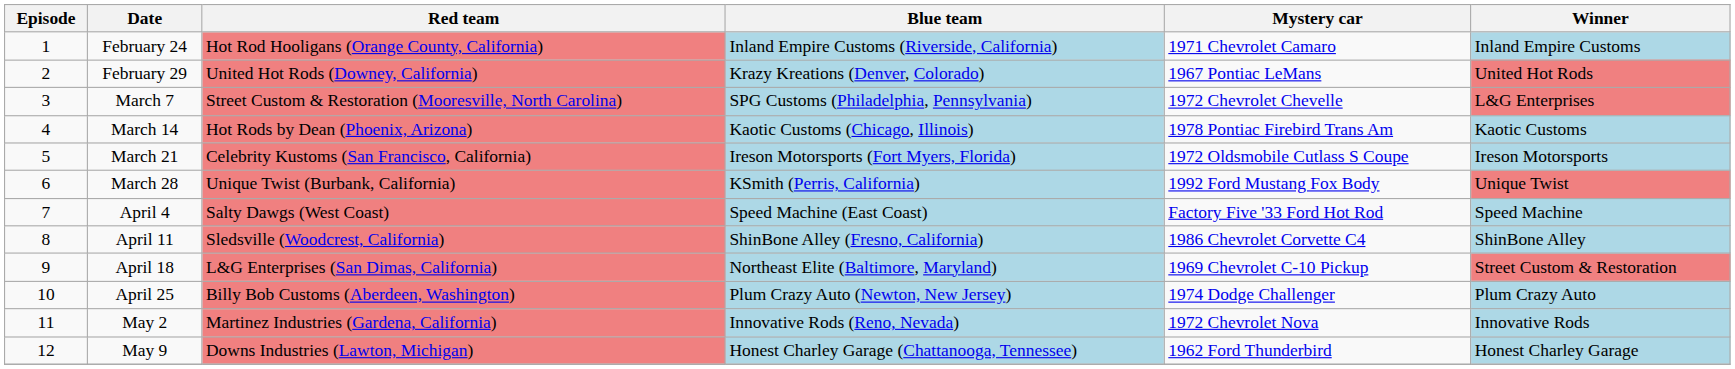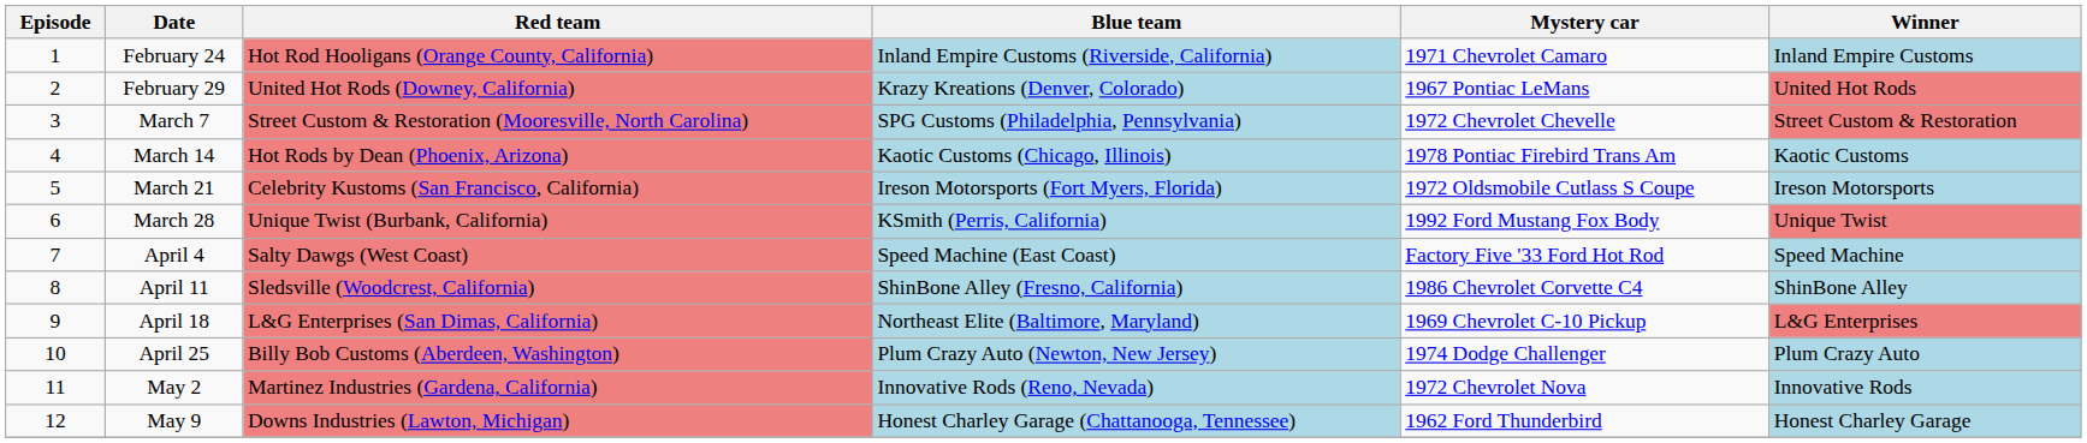 <table class="wikitable sortable" width="100%">
 <tr>
 <th bgcolor="white"><span>Episode</span></th>
 <th bgcolor="white"><span>Date</span></th>
 <th bgcolor="green"><span>Red team</span></th>
 <th bgcolor="green"><span>Blue team</span></th>
 <th bgcolor="green"><span>Mystery car</span></th>
 <th bgcolor="green"><span>Winner</span></th>
 </tr>
 <tr>
 <td align="center">1</td>
 <td align="center">February 24</td>
 <td bgcolor="lightcoral">Hot Rod Hooligans (<a href='#'>Orange County, California</a>)</td>
 <td bgcolor="lightblue">Inland Empire Customs (<a href='#'>Riverside, California</a>)</td>
 <td><a href='#'>1971 Chevrolet Camaro</a></td>
 <td bgcolor="lightblue">Inland Empire Customs</td>
 </tr>
 <tr>
 <td align="center">2</td>
 <td align="center">February 29</td>
 <td bgcolor="lightcoral">United Hot Rods (<a href='#'>Downey, California</a>)</td>
 <td bgcolor="lightblue">Krazy Kreations (<a href='#'>Denver</a>, <a href='#'>Colorado</a>)</td>
 <td><a href='#'>1967 Pontiac LeMans</a></td>
 <td bgcolor="lightcoral">United Hot Rods</td>
 </tr>
 <tr>
 <td align="center">3</td>
 <td align="center">March 7</td>
 <td bgcolor="lightcoral">Street Custom & Restoration (<a href='#'>Mooresville, North Carolina</a>)</td>
 <td bgcolor="lightblue">SPG Customs (<a href='#'>Philadelphia</a>, <a href='#'>Pennsylvania</a>)</td>
 <td><a href='#'>1972 Chevrolet Chevelle</a></td>
-<td bgcolor="lightcoral">L&G Enterprises</td>
+<td bgcolor="lightcoral">Street Custom & Restoration</td>
 </tr>
 <tr>
 <td align="center">4</td>
 <td align="center">March 14</td>
 <td bgcolor="lightcoral">Hot Rods by Dean (<a href='#'>Phoenix, Arizona</a>)</td>
 <td bgcolor="lightblue">Kaotic Customs (<a href='#'>Chicago</a>, <a href='#'>Illinois</a>)</td>
 <td><a href='#'>1978 Pontiac Firebird Trans Am</a></td>
 <td bgcolor="lightblue">Kaotic Customs</td>
 </tr>
 <tr>
 <td align="center">5</td>
 <td align="center">March 21</td>
 <td bgcolor="lightcoral">Celebrity Kustoms (<a href='#'>San Francisco</a>, California)</td>
 <td bgcolor="lightblue">Ireson Motorsports (<a href='#'>Fort Myers, Florida</a>)</td>
 <td><a href='#'>1972 Oldsmobile Cutlass S Coupe</a></td>
 <td bgcolor="lightblue">Ireson Motorsports</td>
 </tr>
 <tr>
 <td align="center">6</td>
 <td align="center">March 28</td>
 <td bgcolor="lightcoral">Unique Twist (Burbank, California)</td>
 <td bgcolor="lightblue">KSmith (<a href='#'>Perris, California</a>)</td>
 <td><a href='#'>1992 Ford Mustang Fox Body</a></td>
 <td bgcolor="lightcoral">Unique Twist</td>
 </tr>
 <tr>
 <td align="center">7</td>
 <td align="center">April 4</td>
 <td bgcolor="lightcoral">Salty Dawgs (West Coast)</td>
 <td bgcolor="lightblue">Speed Machine (East Coast)</td>
 <td><a href='#'>Factory Five '33 Ford Hot Rod</a></td>
 <td bgcolor="lightblue">Speed Machine</td>
 </tr>
 <tr>
 <td align="center">8</td>
 <td align="center">April 11</td>
 <td bgcolor="lightcoral">Sledsville (<a href='#'>Woodcrest, California</a>)</td>
 <td bgcolor="lightblue">ShinBone Alley (<a href='#'>Fresno, California</a>)</td>
 <td><a href='#'>1986 Chevrolet Corvette C4</a></td>
 <td bgcolor="lightblue">ShinBone Alley</td>
 </tr>
 <tr>
 <td align="center">9</td>
 <td align="center">April 18</td>
 <td bgcolor="lightcoral">L&G Enterprises (<a href='#'>San Dimas, California</a>)</td>
 <td bgcolor="lightblue">Northeast Elite (<a href='#'>Baltimore</a>, <a href='#'>Maryland</a>)</td>
 <td><a href='#'>1969 Chevrolet C-10 Pickup</a></td>
-<td bgcolor="lightcoral">Street Custom & Restoration</td>
+<td bgcolor="lightcoral">L&G Enterprises</td>
 </tr>
 <tr>
 <td align="center">10</td>
 <td align="center">April 25</td>
 <td bgcolor="lightcoral">Billy Bob Customs (<a href='#'>Aberdeen, Washington</a>)</td>
 <td bgcolor="lightblue">Plum Crazy Auto (<a href='#'>Newton, New Jersey</a>)</td>
 <td><a href='#'>1974 Dodge Challenger</a></td>
 <td bgcolor="lightblue">Plum Crazy Auto</td>
 </tr>
 <tr>
 <td align="center">11</td>
 <td align="center">May 2</td>
 <td bgcolor="lightcoral">Martinez Industries (<a href='#'>Gardena, California</a>)</td>
 <td bgcolor="lightblue">Innovative Rods (<a href='#'>Reno, Nevada</a>)</td>
 <td><a href='#'>1972 Chevrolet Nova</a></td>
 <td bgcolor="lightblue">Innovative Rods</td>
 </tr>
 <tr>
 <td align="center">12</td>
 <td align="center">May 9</td>
 <td bgcolor="lightcoral">Downs Industries (<a href='#'>Lawton, Michigan</a>)</td>
 <td bgcolor="lightblue">Honest Charley Garage (<a href='#'>Chattanooga, Tennessee</a>)</td>
 <td><a href='#'>1962 Ford Thunderbird</a></td>
 <td bgcolor="lightblue">Honest Charley Garage</td>
 </tr>
 <tr>
 </tr>
 </table>
